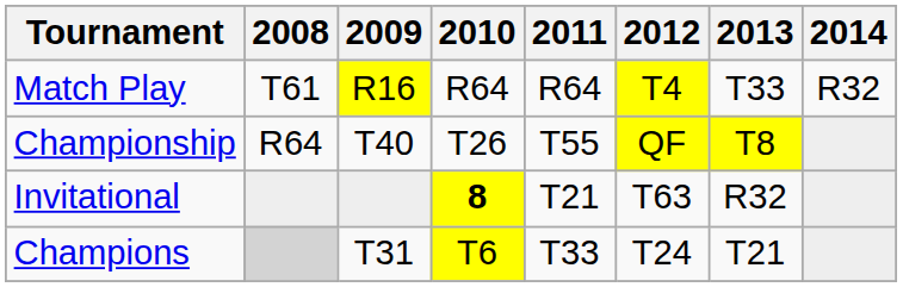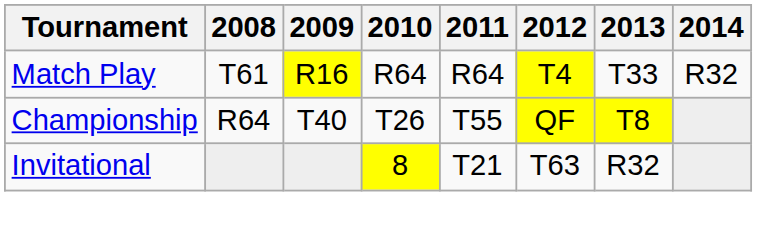 <table class="wikitable" style="text-align:center;">
 <tr>
 <th>Tournament</th>
 <th>2008</th>
 <th>2009</th>
 <th>2010</th>
 <th>2011</th>
 <th>2012</th>
 <th>2013</th>
 <th>2014</th>
 </tr>
 <tr>
 <td align="left"><a href='#'>Match Play</a></td>
 <td>T61</td>
 <td style="background:yellow;">R16</td>
 <td>R64</td>
 <td>R64</td>
 <td style="background:yellow;">T4</td>
 <td>T33</td>
 <td>R32</td>
 </tr>
 <tr>
 <td align="left"><a href='#'>Championship</a></td>
 <td>R64</td>
 <td>T40</td>
 <td>T26</td>
 <td>T55</td>
 <td style="background:yellow;">QF</td>
 <td style="background:yellow;">T8</td>
 <td style="background:#eeeeee;"></td>
 </tr>
 <tr>
 <td align="left"><a href='#'>Invitational</a></td>
 <td style="background:#eeeeee;"></td>
 <td style="background:#eeeeee;"></td>
-<td style="background:yellow;"><strong>8</strong></td>
+<td style="background:yellow;">8</td>
 <td>T21</td>
 <td>T63</td>
 <td>R32</td>
 <td style="background:#eeeeee;"></td>
 </tr>
-<tr>
-<td align="left"><a href='#'>Champions</a></td>
-<td style="background:#D3D3D3;"></td>
-<td>T31</td>
-<td style="background:yellow;">T6</td>
-<td>T33</td>
-<td>T24</td>
-<td>T21</td>
-<td style="background:#eeeeee;"></td>
-</tr>
 </table>
